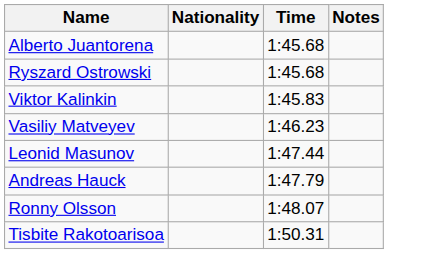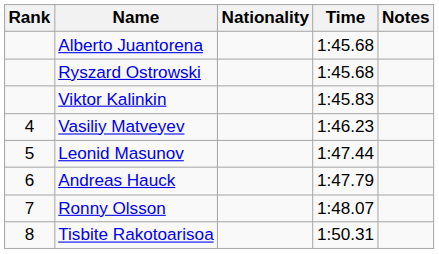 <table class="wikitable sortable" style="text-align:center">
 <tr>
+<th>Rank</th>
 <th>Name</th>
 <th>Nationality</th>
 <th>Time</th>
 <th>Notes</th>
 </tr>
 <tr>
+<td></td>
 <td align="left"><a href='#'>Alberto Juantorena</a></td>
 <td align=left></td>
 <td>1:45.68</td>
 <td></td>
 </tr>
 <tr>
+<td></td>
 <td align="left"><a href='#'>Ryszard Ostrowski</a></td>
 <td align=left></td>
 <td>1:45.68</td>
 <td></td>
 </tr>
 <tr>
+<td></td>
 <td align="left"><a href='#'>Viktor Kalinkin</a></td>
 <td align=left></td>
 <td>1:45.83</td>
 <td></td>
 </tr>
 <tr>
+<td>4</td>
 <td align="left"><a href='#'>Vasiliy Matveyev</a></td>
 <td align=left></td>
 <td>1:46.23</td>
 <td></td>
 </tr>
 <tr>
+<td>5</td>
 <td align="left"><a href='#'>Leonid Masunov</a></td>
 <td align=left></td>
 <td>1:47.44</td>
 <td></td>
 </tr>
 <tr>
+<td>6</td>
 <td align="left"><a href='#'>Andreas Hauck</a></td>
 <td align=left></td>
 <td>1:47.79</td>
 <td></td>
 </tr>
 <tr>
+<td>7</td>
 <td align="left"><a href='#'>Ronny Olsson</a></td>
 <td align=left></td>
 <td>1:48.07</td>
 <td></td>
 </tr>
 <tr>
+<td>8</td>
 <td align="left"><a href='#'>Tisbite Rakotoarisoa</a></td>
 <td align=left></td>
 <td>1:50.31</td>
 <td></td>
 </tr>
 </table>
